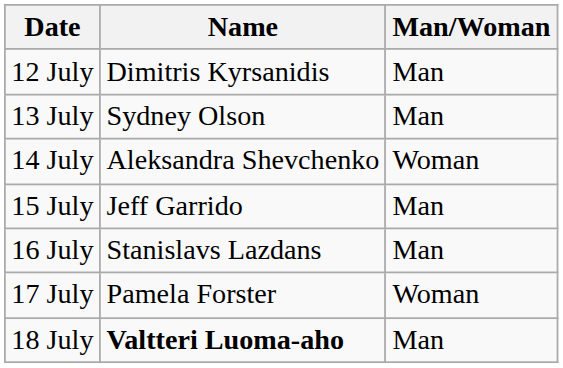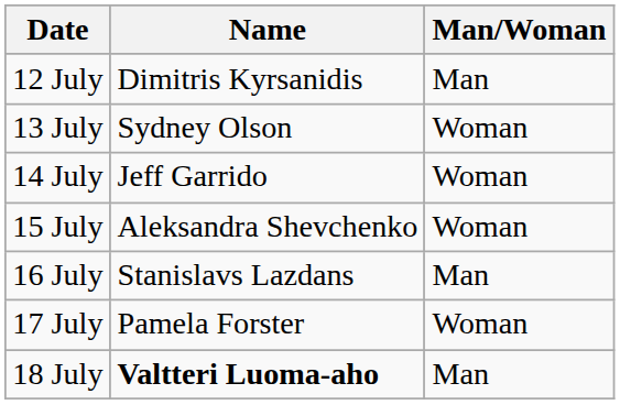 <table class="wikitable">
 <tr>
 <th>Date</th>
 <th>Name</th>
 <th>Man/Woman</th>
 </tr>
 <tr>
 <td>12 July</td>
 <td> Dimitris Kyrsanidis</td>
 <td>Man</td>
 </tr>
 <tr>
 <td>13 July</td>
 <td> Sydney Olson</td>
-<td>Man</td>
+<td>Woman</td>
 </tr>
 <tr>
 <td>14 July</td>
-<td> Aleksandra Shevchenko</td>
+<td> Jeff Garrido</td>
 <td>Woman</td>
 </tr>
 <tr>
 <td>15 July</td>
-<td> Jeff Garrido</td>
-<td>Man</td>
+<td> Aleksandra Shevchenko</td>
+<td>Woman</td>
 </tr>
 <tr>
 <td>16 July</td>
 <td> Stanislavs Lazdans</td>
 <td>Man</td>
 </tr>
 <tr>
 <td>17 July</td>
 <td> Pamela Forster</td>
 <td>Woman</td>
 </tr>
 <tr>
 <td>18 July</td>
 <td><strong> Valtteri Luoma-aho</strong></td>
 <td>Man</td>
 </tr>
 </table>
